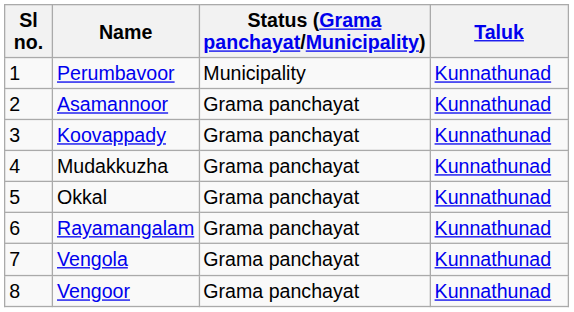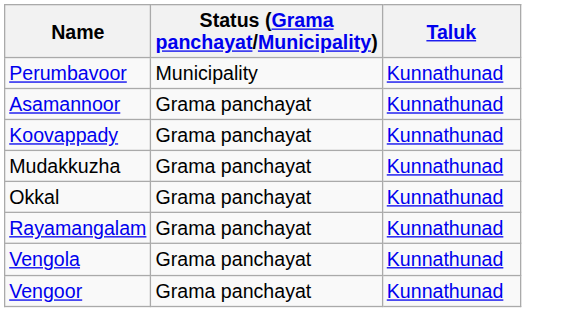 <table class="wikitable sortable" style="font-size: 95%;">
 <tr>
-<th width="30px">Sl no.</th>
 <th width="100px">Name</th>
 <th width="130px">Status (<a href='#'>Grama panchayat</a>/<a href='#'>Municipality</a>)</th>
 <th width="100px"><a href='#'>Taluk</a></th>
 </tr>
 <tr>
-<td>1</td>
 <td><a href='#'>Perumbavoor</a></td>
 <td>Municipality</td>
 <td><a href='#'>Kunnathunad</a></td>
 </tr>
 <tr>
-<td>2</td>
 <td><a href='#'>Asamannoor</a></td>
 <td>Grama panchayat</td>
 <td><a href='#'>Kunnathunad</a></td>
 </tr>
 <tr>
-<td>3</td>
 <td><a href='#'>Koovappady</a></td>
 <td>Grama panchayat</td>
 <td><a href='#'>Kunnathunad</a></td>
 </tr>
 <tr>
-<td>4</td>
 <td>Mudakkuzha</td>
 <td>Grama panchayat</td>
 <td><a href='#'>Kunnathunad</a></td>
 </tr>
 <tr>
-<td>5</td>
 <td>Okkal</td>
 <td>Grama panchayat</td>
 <td><a href='#'>Kunnathunad</a></td>
 </tr>
 <tr>
-<td>6</td>
 <td><a href='#'>Rayamangalam</a></td>
 <td>Grama panchayat</td>
 <td><a href='#'>Kunnathunad</a></td>
 </tr>
 <tr>
-<td>7</td>
 <td><a href='#'>Vengola</a></td>
 <td>Grama panchayat</td>
 <td><a href='#'>Kunnathunad</a></td>
 </tr>
 <tr>
-<td>8</td>
 <td><a href='#'>Vengoor</a></td>
 <td>Grama panchayat</td>
 <td><a href='#'>Kunnathunad</a></td>
 </tr>
 </table>
